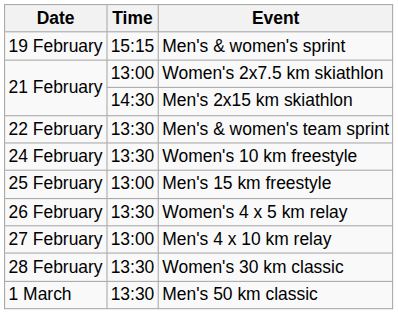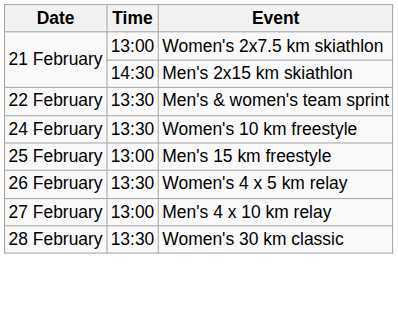 <table class="wikitable">
 <tr>
 <th>Date</th>
 <th>Time</th>
 <th>Event</th>
-</tr>
-<tr>
-<td>19 February</td>
-<td>15:15</td>
-<td>Men's & women's sprint</td>
 </tr>
 <tr>
 <td rowspan=2>21 February</td>
 <td>13:00</td>
 <td>Women's 2x7.5 km skiathlon</td>
 </tr>
 <tr>
 <td>14:30</td>
 <td>Men's 2x15 km skiathlon</td>
 </tr>
 <tr>
 <td>22 February</td>
 <td>13:30</td>
 <td>Men's & women's team sprint</td>
 </tr>
 <tr>
 <td>24 February</td>
 <td>13:30</td>
 <td>Women's 10 km freestyle</td>
 </tr>
 <tr>
 <td>25 February</td>
 <td>13:00</td>
 <td>Men's 15 km freestyle</td>
 </tr>
 <tr>
 <td>26 February</td>
 <td>13:30</td>
 <td>Women's 4 x 5 km relay</td>
 </tr>
 <tr>
 <td>27 February</td>
 <td>13:00</td>
 <td>Men's 4 x 10 km relay</td>
 </tr>
 <tr>
 <td>28 February</td>
 <td>13:30</td>
 <td>Women's 30 km classic</td>
 </tr>
-<tr>
-<td>1 March</td>
-<td>13:30</td>
-<td>Men's 50 km classic</td>
-</tr>
 </table>
